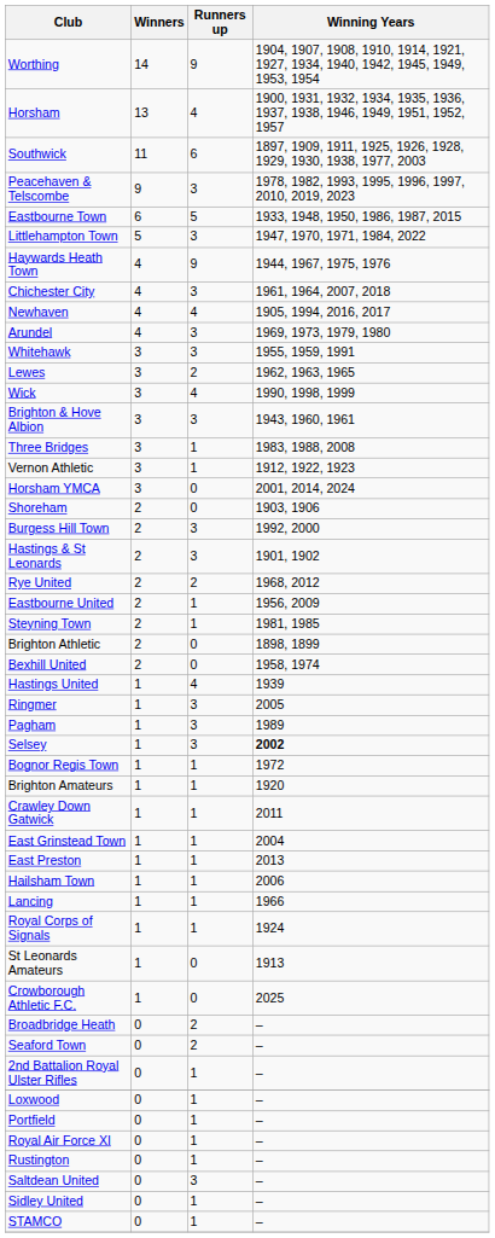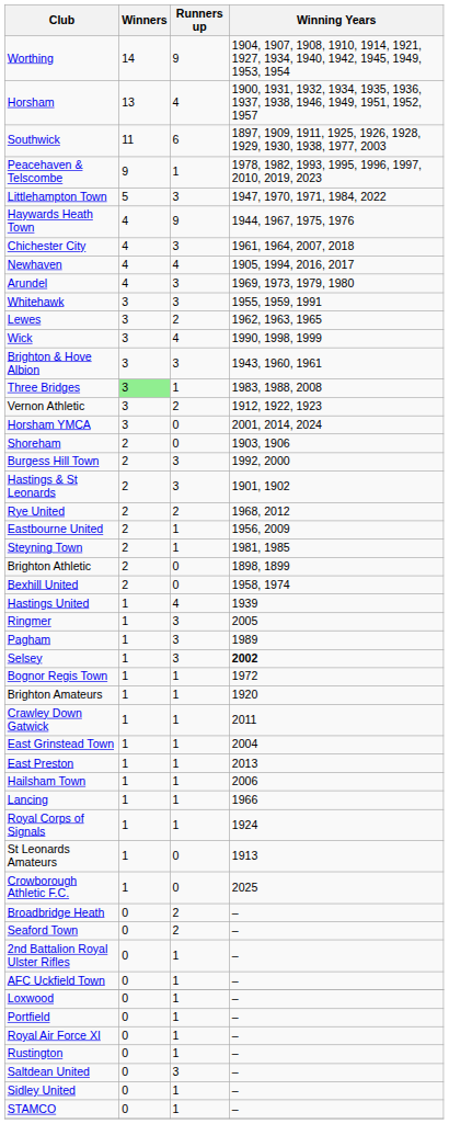 <table class="wikitable">
 <tr>
 <th>Club</th>
 <th>Winners</th>
 <th>Runners up</th>
 <th>Winning Years</th>
 </tr>
 <tr>
 <td><a href='#'>Worthing</a></td>
 <td>14</td>
 <td>9</td>
 <td>1904, 1907, 1908, 1910, 1914, 1921, 1927, 1934, 1940, 1942, 1945, 1949, 1953, 1954</td>
 </tr>
 <tr>
 <td><a href='#'>Horsham</a></td>
 <td>13</td>
 <td>4</td>
 <td>1900, 1931, 1932, 1934, 1935, 1936, 1937, 1938, 1946, 1949, 1951, 1952, 1957</td>
 </tr>
 <tr>
 <td><a href='#'>Southwick</a></td>
 <td>11</td>
 <td>6</td>
 <td>1897, 1909, 1911, 1925, 1926, 1928, 1929, 1930, 1938, 1977, 2003</td>
 </tr>
 <tr>
 <td><a href='#'>Peacehaven & Telscombe</a></td>
 <td>9</td>
-<td>3</td>
+<td>1</td>
 <td>1978, 1982, 1993, 1995, 1996, 1997, 2010, 2019, 2023</td>
-</tr>
-<tr>
-<td><a href='#'>Eastbourne Town</a></td>
-<td>6</td>
-<td>5</td>
-<td>1933, 1948, 1950, 1986, 1987, 2015</td>
 </tr>
 <tr>
 <td><a href='#'>Littlehampton Town</a></td>
 <td>5</td>
 <td>3</td>
 <td>1947, 1970, 1971, 1984, 2022</td>
 </tr>
 <tr>
 <td><a href='#'>Haywards Heath Town</a></td>
 <td>4</td>
 <td>9</td>
 <td>1944, 1967, 1975, 1976</td>
 </tr>
 <tr>
 <td><a href='#'>Chichester City</a></td>
 <td>4</td>
 <td>3</td>
 <td>1961, 1964, 2007, 2018</td>
 </tr>
 <tr>
 <td><a href='#'>Newhaven</a></td>
 <td>4</td>
 <td>4</td>
 <td>1905, 1994, 2016, 2017</td>
 </tr>
 <tr>
 <td><a href='#'>Arundel</a></td>
 <td>4</td>
 <td>3</td>
 <td>1969, 1973, 1979, 1980</td>
 </tr>
 <tr>
 <td><a href='#'>Whitehawk</a></td>
 <td>3</td>
 <td>3</td>
 <td>1955, 1959, 1991</td>
 </tr>
 <tr>
 <td><a href='#'>Lewes</a></td>
 <td>3</td>
 <td>2</td>
 <td>1962, 1963, 1965</td>
 </tr>
 <tr>
 <td><a href='#'>Wick</a></td>
 <td>3</td>
 <td>4</td>
 <td>1990, 1998, 1999</td>
 </tr>
 <tr>
 <td><a href='#'>Brighton & Hove Albion</a></td>
 <td>3</td>
 <td>3</td>
 <td>1943, 1960, 1961</td>
 </tr>
 <tr>
 <td><a href='#'>Three Bridges</a></td>
-<td>3</td>
+<td style="background: lightgreen;">3</td>
 <td>1</td>
 <td>1983, 1988, 2008</td>
 </tr>
 <tr>
 <td>Vernon Athletic</td>
 <td>3</td>
-<td>1</td>
+<td>2</td>
 <td>1912, 1922, 1923</td>
 </tr>
 <tr>
 <td><a href='#'>Horsham YMCA</a></td>
 <td>3</td>
 <td>0</td>
 <td>2001, 2014, 2024</td>
 </tr>
 <tr>
 <td><a href='#'>Shoreham</a></td>
 <td>2</td>
 <td>0</td>
 <td>1903, 1906</td>
 </tr>
 <tr>
 <td><a href='#'>Burgess Hill Town</a></td>
 <td>2</td>
 <td>3</td>
 <td>1992, 2000</td>
 </tr>
 <tr>
 <td><a href='#'>Hastings & St Leonards</a></td>
 <td>2</td>
 <td>3</td>
 <td>1901, 1902</td>
 </tr>
 <tr>
 <td><a href='#'>Rye United</a></td>
 <td>2</td>
 <td>2</td>
 <td>1968, 2012</td>
 </tr>
 <tr>
 <td><a href='#'>Eastbourne United</a></td>
 <td>2</td>
 <td>1</td>
 <td>1956, 2009</td>
 </tr>
 <tr>
 <td><a href='#'>Steyning Town</a></td>
 <td>2</td>
 <td>1</td>
 <td>1981, 1985</td>
 </tr>
 <tr>
 <td>Brighton Athletic</td>
 <td>2</td>
 <td>0</td>
 <td>1898, 1899</td>
 </tr>
 <tr>
 <td><a href='#'>Bexhill United</a></td>
 <td>2</td>
 <td>0</td>
 <td>1958, 1974</td>
 </tr>
 <tr>
 <td><a href='#'>Hastings United</a></td>
 <td>1</td>
 <td>4</td>
 <td>1939</td>
 </tr>
 <tr>
 <td><a href='#'>Ringmer</a></td>
 <td>1</td>
 <td>3</td>
 <td>2005</td>
 </tr>
 <tr>
 <td><a href='#'>Pagham</a></td>
 <td>1</td>
 <td>3</td>
 <td>1989</td>
 </tr>
 <tr>
 <td><a href='#'>Selsey</a></td>
 <td>1</td>
 <td>3</td>
 <td><strong>2002</strong></td>
 </tr>
 <tr>
 <td><a href='#'>Bognor Regis Town</a></td>
 <td>1</td>
 <td>1</td>
 <td>1972</td>
 </tr>
 <tr>
 <td>Brighton Amateurs</td>
 <td>1</td>
 <td>1</td>
 <td>1920</td>
 </tr>
 <tr>
 <td><a href='#'>Crawley Down Gatwick</a></td>
 <td>1</td>
 <td>1</td>
 <td>2011</td>
 </tr>
 <tr>
 <td><a href='#'>East Grinstead Town</a></td>
 <td>1</td>
 <td>1</td>
 <td>2004</td>
 </tr>
 <tr>
 <td><a href='#'>East Preston</a></td>
 <td>1</td>
 <td>1</td>
 <td>2013</td>
 </tr>
 <tr>
 <td><a href='#'>Hailsham Town</a></td>
 <td>1</td>
 <td>1</td>
 <td>2006</td>
 </tr>
 <tr>
 <td><a href='#'>Lancing</a></td>
 <td>1</td>
 <td>1</td>
 <td>1966</td>
 </tr>
 <tr>
 <td><a href='#'>Royal Corps of Signals</a></td>
 <td>1</td>
 <td>1</td>
 <td>1924</td>
 </tr>
 <tr>
 <td>St Leonards Amateurs</td>
 <td>1</td>
 <td>0</td>
 <td>1913</td>
 </tr>
 <tr>
 <td><a href='#'>Crowborough Athletic F.C.</a></td>
 <td>1</td>
 <td>0</td>
 <td>2025</td>
 </tr>
 <tr>
 <td><a href='#'>Broadbridge Heath</a></td>
 <td>0</td>
 <td>2</td>
 <td>–</td>
 </tr>
 <tr>
 <td><a href='#'>Seaford Town</a></td>
 <td>0</td>
 <td>2</td>
 <td>–</td>
 </tr>
 <tr>
 <td><a href='#'>2nd Battalion Royal Ulster Rifles</a></td>
 <td>0</td>
 <td>1</td>
 <td>–</td>
 </tr>
 <tr>
+<td><a href='#'>AFC Uckfield Town</a></td>
+<td>0</td>
+<td>1</td>
+<td>–</td>
+</tr>
+<tr>
 </tr>
 <tr>
 <td><a href='#'>Loxwood</a></td>
 <td>0</td>
 <td>1</td>
 <td>–</td>
 </tr>
 <tr>
 <td><a href='#'>Portfield</a></td>
 <td>0</td>
 <td>1</td>
 <td>–</td>
 </tr>
 <tr>
 <td><a href='#'>Royal Air Force XI</a></td>
 <td>0</td>
 <td>1</td>
 <td>–</td>
 </tr>
 <tr>
 <td><a href='#'>Rustington</a></td>
 <td>0</td>
 <td>1</td>
 <td>–</td>
 </tr>
 <tr>
 <td><a href='#'>Saltdean United</a></td>
 <td>0</td>
 <td>3</td>
 <td>–</td>
 </tr>
 <tr>
 <td><a href='#'>Sidley United</a></td>
 <td>0</td>
 <td>1</td>
 <td>–</td>
 </tr>
 <tr>
 <td><a href='#'>STAMCO</a></td>
 <td>0</td>
 <td>1</td>
 <td>–</td>
 </tr>
 <tr>
 </tr>
 </table>
